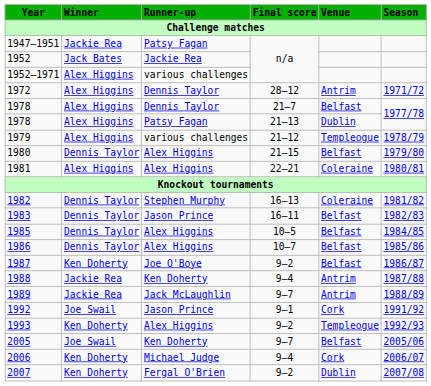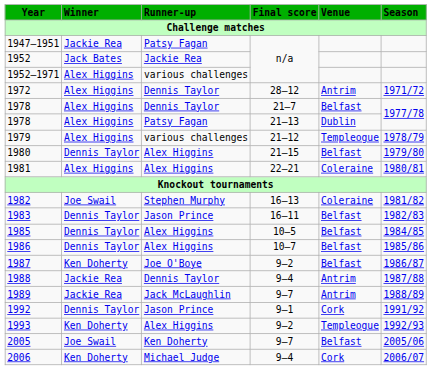 <table class="wikitable" style="margin: auto">
 <tr>
 <th style="text-align: center; background-color: #00af00">Year</th>
 <th style="text-align: left; background-color: #00af00">Winner</th>
 <th style="text-align: left; background-color: #00af00">Runner-up</th>
 <th style="text-align: left; background-color: #00af00">Final score</th>
 <th style="text-align: left; background-color: #00af00">Venue</th>
 <th style="text-align: left; background-color: #00af00">Season</th>
 </tr>
 <tr>
 <th colspan=6 style="text-align: center; background-color: #c0ffc0">Challenge matches</th>
 </tr>
 <tr>
 <td>1947–1951</td>
 <td> <a href='#'>Jackie Rea</a></td>
 <td> <a href='#'>Patsy Fagan</a></td>
 <td style="text-align: center" vstyle="text-align: center" rowspan="3">n/a</td>
 <td></td>
 <td></td>
 </tr>
 <tr>
 <td>1952</td>
 <td> <a href='#'>Jack Bates</a></td>
 <td> <a href='#'>Jackie Rea</a></td>
 <td></td>
 <td></td>
 </tr>
 <tr>
 <td>1952–1971</td>
 <td> <a href='#'>Alex Higgins</a></td>
 <td>various challenges</td>
 <td></td>
 <td></td>
 </tr>
 <tr>
 <td>1972</td>
 <td> <a href='#'>Alex Higgins</a></td>
 <td> <a href='#'>Dennis Taylor</a></td>
 <td style="text-align: center">28–12</td>
 <td> <a href='#'>Antrim</a></td>
 <td><a href='#'>1971/72</a></td>
 </tr>
 <tr>
 <td>1978</td>
 <td> <a href='#'>Alex Higgins</a></td>
 <td> <a href='#'>Dennis Taylor</a></td>
 <td style="text-align: center">21–7</td>
 <td> <a href='#'>Belfast</a></td>
 <td rowspan="2"><a href='#'>1977/78</a></td>
 </tr>
 <tr>
 <td>1978</td>
 <td> <a href='#'>Alex Higgins</a></td>
 <td> <a href='#'>Patsy Fagan</a></td>
 <td style="text-align: center">21–13</td>
 <td> <a href='#'>Dublin</a></td>
 </tr>
 <tr>
 <td>1979</td>
 <td> <a href='#'>Alex Higgins</a></td>
 <td>various challenges</td>
 <td style="text-align: center">21–12</td>
 <td> <a href='#'>Templeogue</a></td>
 <td><a href='#'>1978/79</a></td>
 </tr>
 <tr>
 <td>1980</td>
 <td> <a href='#'>Dennis Taylor</a></td>
 <td> <a href='#'>Alex Higgins</a></td>
 <td style="text-align: center">21–15</td>
 <td> <a href='#'>Belfast</a></td>
 <td><a href='#'>1979/80</a></td>
 </tr>
 <tr>
 <td>1981</td>
 <td> <a href='#'>Alex Higgins</a></td>
 <td> <a href='#'>Alex Higgins</a></td>
 <td style="text-align: center">22–21</td>
 <td> <a href='#'>Coleraine</a></td>
 <td><a href='#'>1980/81</a></td>
 </tr>
 <tr>
 <th colspan=6 style="text-align: center; background-color: #c0ffc0">Knockout tournaments</th>
 </tr>
 <tr>
 <td><a href='#'>1982</a></td>
-<td> <a href='#'>Dennis Taylor</a></td>
+<td> <a href='#'>Joe Swail</a></td>
 <td> <a href='#'>Stephen Murphy</a></td>
 <td style="text-align: center">16–13</td>
 <td> <a href='#'>Coleraine</a></td>
 <td><a href='#'>1981/82</a></td>
 </tr>
 <tr>
 <td><a href='#'>1983</a></td>
 <td> <a href='#'>Dennis Taylor</a></td>
 <td> <a href='#'>Jason Prince</a></td>
 <td style="text-align: center">16–11</td>
 <td> <a href='#'>Belfast</a></td>
 <td><a href='#'>1982/83</a></td>
 </tr>
 <tr>
 <td><a href='#'>1985</a></td>
 <td> <a href='#'>Dennis Taylor</a></td>
 <td> <a href='#'>Alex Higgins</a></td>
 <td style="text-align: center">10–5</td>
 <td> <a href='#'>Belfast</a></td>
 <td><a href='#'>1984/85</a></td>
 </tr>
 <tr>
 <td><a href='#'>1986</a></td>
 <td> <a href='#'>Dennis Taylor</a></td>
 <td> <a href='#'>Alex Higgins</a></td>
 <td style="text-align: center">10–7</td>
 <td> <a href='#'>Belfast</a></td>
 <td><a href='#'>1985/86</a></td>
 </tr>
 <tr>
 <td><a href='#'>1987</a></td>
 <td> <a href='#'>Ken Doherty</a></td>
 <td> <a href='#'>Joe O'Boye</a></td>
 <td style="text-align: center">9–2</td>
 <td> <a href='#'>Belfast</a></td>
 <td><a href='#'>1986/87</a></td>
 </tr>
 <tr>
 <td><a href='#'>1988</a></td>
 <td> <a href='#'>Jackie Rea</a></td>
-<td> <a href='#'>Ken Doherty</a></td>
+<td> <a href='#'>Dennis Taylor</a></td>
 <td style="text-align: center">9–4</td>
 <td> <a href='#'>Antrim</a></td>
 <td><a href='#'>1987/88</a></td>
 </tr>
 <tr>
 <td><a href='#'>1989</a></td>
 <td> <a href='#'>Jackie Rea</a></td>
 <td> <a href='#'>Jack McLaughlin</a></td>
 <td style="text-align: center">9–7</td>
 <td> <a href='#'>Antrim</a></td>
 <td><a href='#'>1988/89</a></td>
 </tr>
 <tr>
 <td><a href='#'>1992</a></td>
-<td> <a href='#'>Joe Swail</a></td>
+<td> <a href='#'>Dennis Taylor</a></td>
 <td> <a href='#'>Jason Prince</a></td>
 <td style="text-align: center">9–1</td>
 <td> <a href='#'>Cork</a></td>
 <td><a href='#'>1991/92</a></td>
 </tr>
 <tr>
 <td><a href='#'>1993</a></td>
 <td> <a href='#'>Ken Doherty</a></td>
 <td> <a href='#'>Alex Higgins</a></td>
 <td style="text-align: center">9–2</td>
 <td> <a href='#'>Templeogue</a></td>
 <td><a href='#'>1992/93</a></td>
 </tr>
 <tr>
 <td><a href='#'>2005</a></td>
 <td> <a href='#'>Joe Swail</a></td>
 <td> <a href='#'>Ken Doherty</a></td>
 <td style="text-align: center">9–7</td>
 <td> <a href='#'>Belfast</a></td>
 <td><a href='#'>2005/06</a></td>
 </tr>
 <tr>
 <td><a href='#'>2006</a></td>
 <td> <a href='#'>Ken Doherty</a></td>
 <td> <a href='#'>Michael Judge</a></td>
 <td style="text-align: center">9–4</td>
 <td> <a href='#'>Cork</a></td>
 <td><a href='#'>2006/07</a></td>
 </tr>
-<tr>
-<td><a href='#'>2007</a></td>
-<td> <a href='#'>Ken Doherty</a></td>
-<td> <a href='#'>Fergal O'Brien</a></td>
-<td style="text-align: center">9–2</td>
-<td> <a href='#'>Dublin</a></td>
-<td><a href='#'>2007/08</a></td>
-</tr>
 </table>
